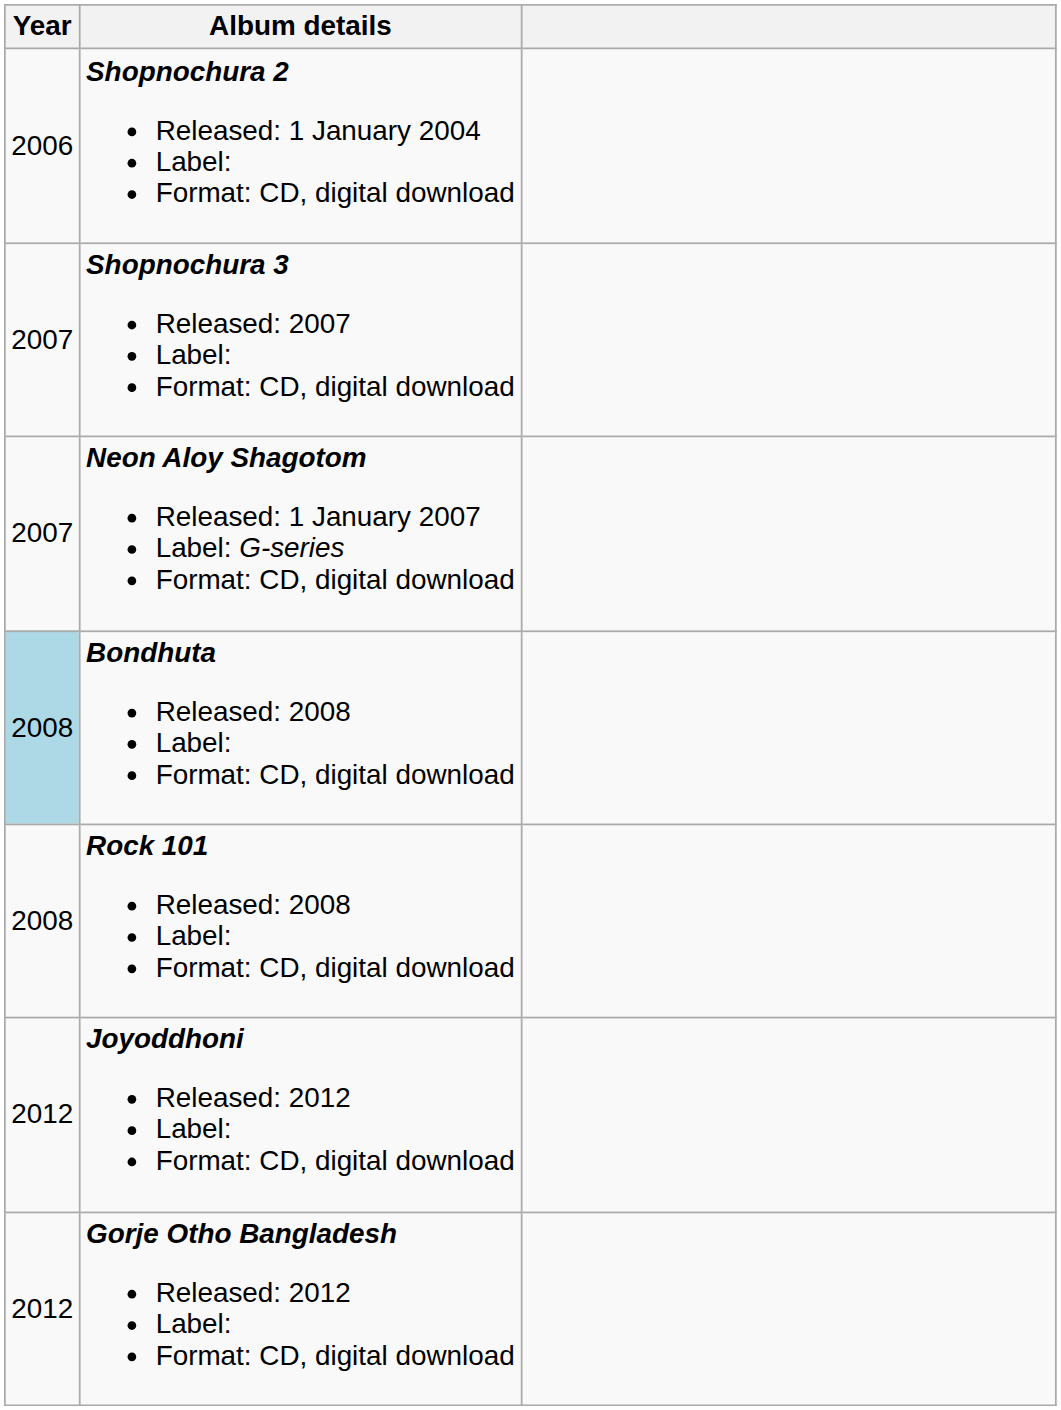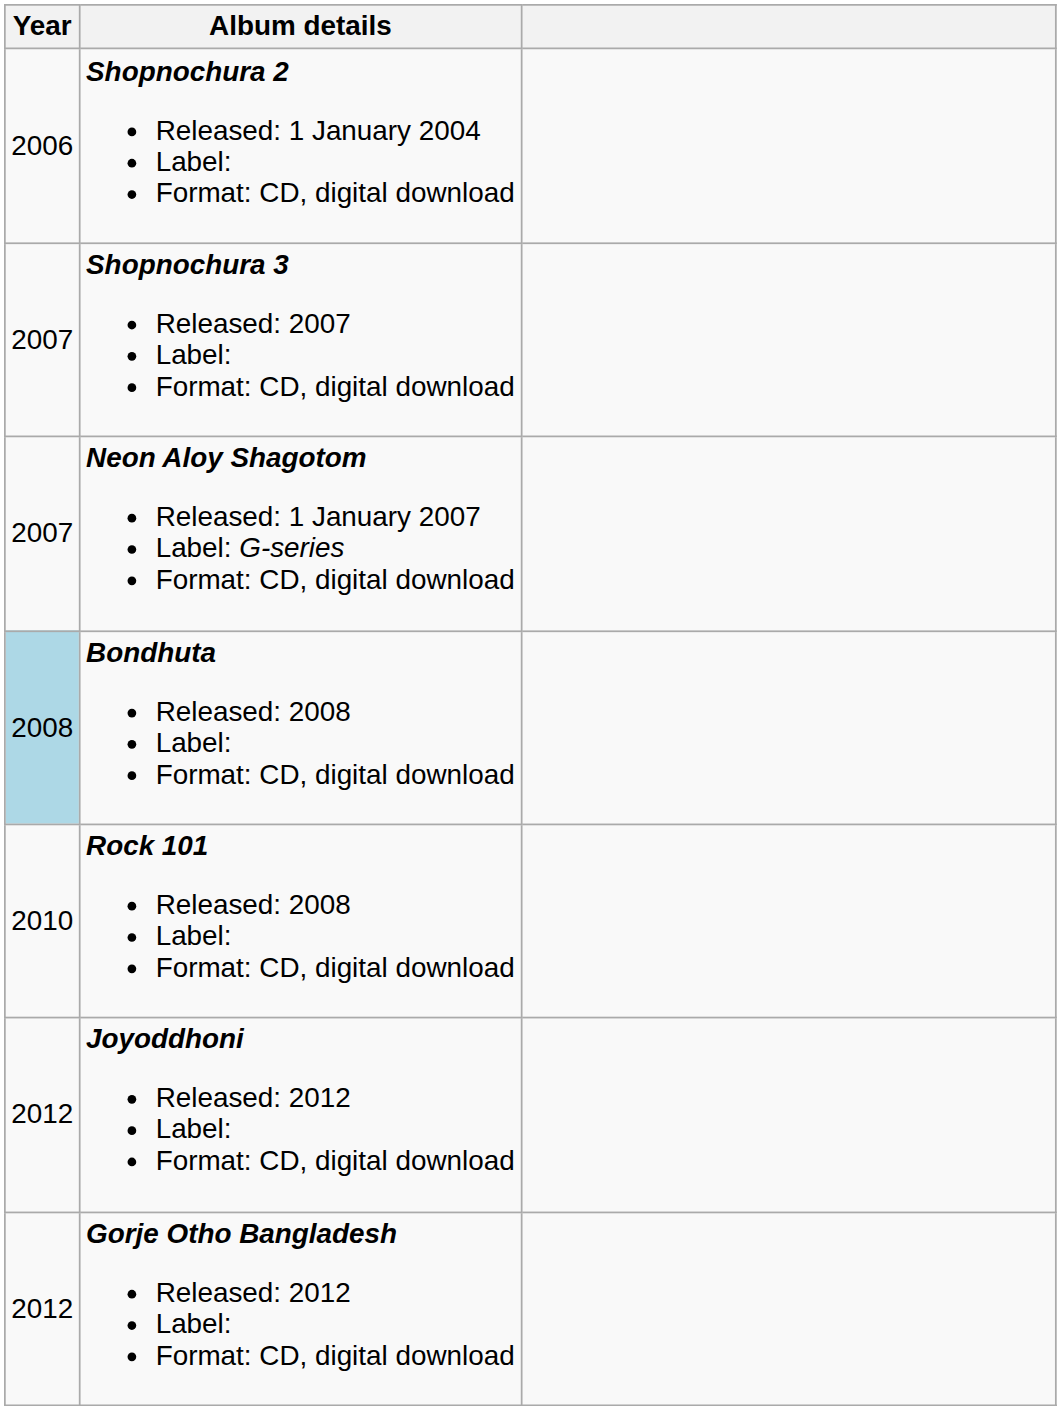 <table class="wikitable" style="text-align:center;">
 <tr>
 <th>Year</th>
 <th>Album details</th>
 <th class="unsortable" style="width: 300px;"></th>
 </tr>
 <tr>
 <td>2006</td>
 <td style="text-align:left;"><strong><em>Shopnochura 2</em></strong><br><ul><li>Released: 1 January 2004</li><li>Label:</li><li>Format: CD, digital download</li></ul></td>
 <td></td>
 </tr>
 <tr>
 <td>2007</td>
 <td style="text-align:left;"><strong><em>Shopnochura 3</em></strong><br><ul><li>Released: 2007</li><li>Label:</li><li>Format: CD, digital download</li></ul></td>
 <td></td>
 </tr>
 <tr>
 <td>2007</td>
 <td style="text-align:left;"><strong><em>Neon Aloy Shagotom</em></strong><br><ul><li>Released: 1 January 2007</li><li>Label: <em>G-series</em></li><li>Format: CD, digital download</li></ul></td>
 <td></td>
 </tr>
 <tr>
 <td style="background: lightblue;">2008</td>
 <td style="text-align:left;"><strong><em>Bondhuta</em></strong><br><ul><li>Released: 2008</li><li>Label:</li><li>Format: CD, digital download</li></ul></td>
 <td></td>
 </tr>
 <tr>
-<td>2008</td>
+<td>2010</td>
 <td style="text-align:left;"><strong><em>Rock 101</em></strong><br><ul><li>Released: 2008</li><li>Label:</li><li>Format: CD, digital download</li></ul></td>
 <td></td>
 </tr>
 <tr>
 <td>2012</td>
 <td style="text-align:left;"><strong><em>Joyoddhoni</em></strong><br><ul><li>Released: 2012</li><li>Label:</li><li>Format: CD, digital download</li></ul></td>
 <td></td>
 </tr>
 <tr>
 <td>2012</td>
 <td style="text-align:left;"><strong><em>Gorje Otho Bangladesh</em></strong><br><ul><li>Released: 2012</li><li>Label:</li><li>Format: CD, digital download</li></ul></td>
 <td></td>
 </tr>
 <tr>
 </tr>
 </table>
